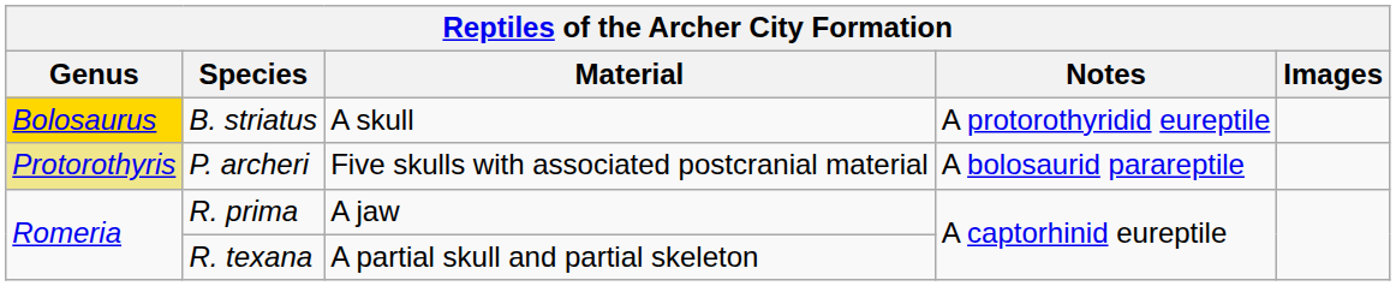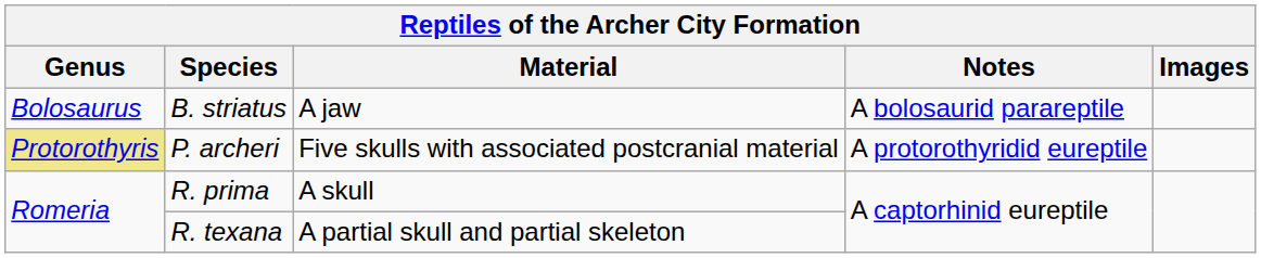 <table class="wikitable" align="center">
 <tr>
 <th colspan="5" align="center"><strong><a href='#'>Reptiles</a> of the Archer City Formation</strong></th>
 </tr>
 <tr>
 <th>Genus</th>
 <th>Species</th>
 <th>Material</th>
 <th>Notes</th>
 <th>Images</th>
 </tr>
 <tr>
-<td style="background: gold;"><em><a href='#'>Bolosaurus</a></em></td>
+<td><em><a href='#'>Bolosaurus</a></em></td>
 <td><em>B. striatus</em></td>
-<td>A skull</td>
-<td>A <a href='#'>protorothyridid</a> <a href='#'>eureptile</a></td>
+<td>A jaw</td>
+<td>A <a href='#'>bolosaurid</a> <a href='#'>parareptile</a></td>
 <td></td>
 </tr>
 <tr>
 <td style="background: khaki;"><em><a href='#'>Protorothyris</a></em></td>
 <td><em>P. archeri</em></td>
 <td>Five skulls with associated postcranial material</td>
-<td>A <a href='#'>bolosaurid</a> <a href='#'>parareptile</a></td>
+<td>A <a href='#'>protorothyridid</a> <a href='#'>eureptile</a></td>
 <td></td>
 </tr>
 <tr>
 <td rowspan = 2><em><a href='#'>Romeria</a></em></td>
 <td><em>R. prima</em></td>
-<td>A jaw</td>
+<td>A skull</td>
 <td rowspan = 2>A <a href='#'>captorhinid</a> eureptile</td>
 <td rowspan = 2></td>
 </tr>
 <tr>
 <td><em>R. texana</em></td>
 <td>A partial skull and partial skeleton</td>
 </tr>
 </table>
